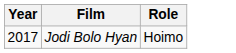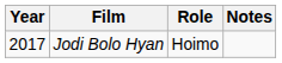 <table class="wikitable sortable">
 <tr>
 <th>Year</th>
 <th>Film</th>
 <th>Role</th>
+<th>Notes</th>
 </tr>
 <tr>
 <td>2017</td>
 <td><em>Jodi Bolo Hyan</em></td>
 <td>Hoimo</td>
+<td></td>
 </tr>
 </table>
